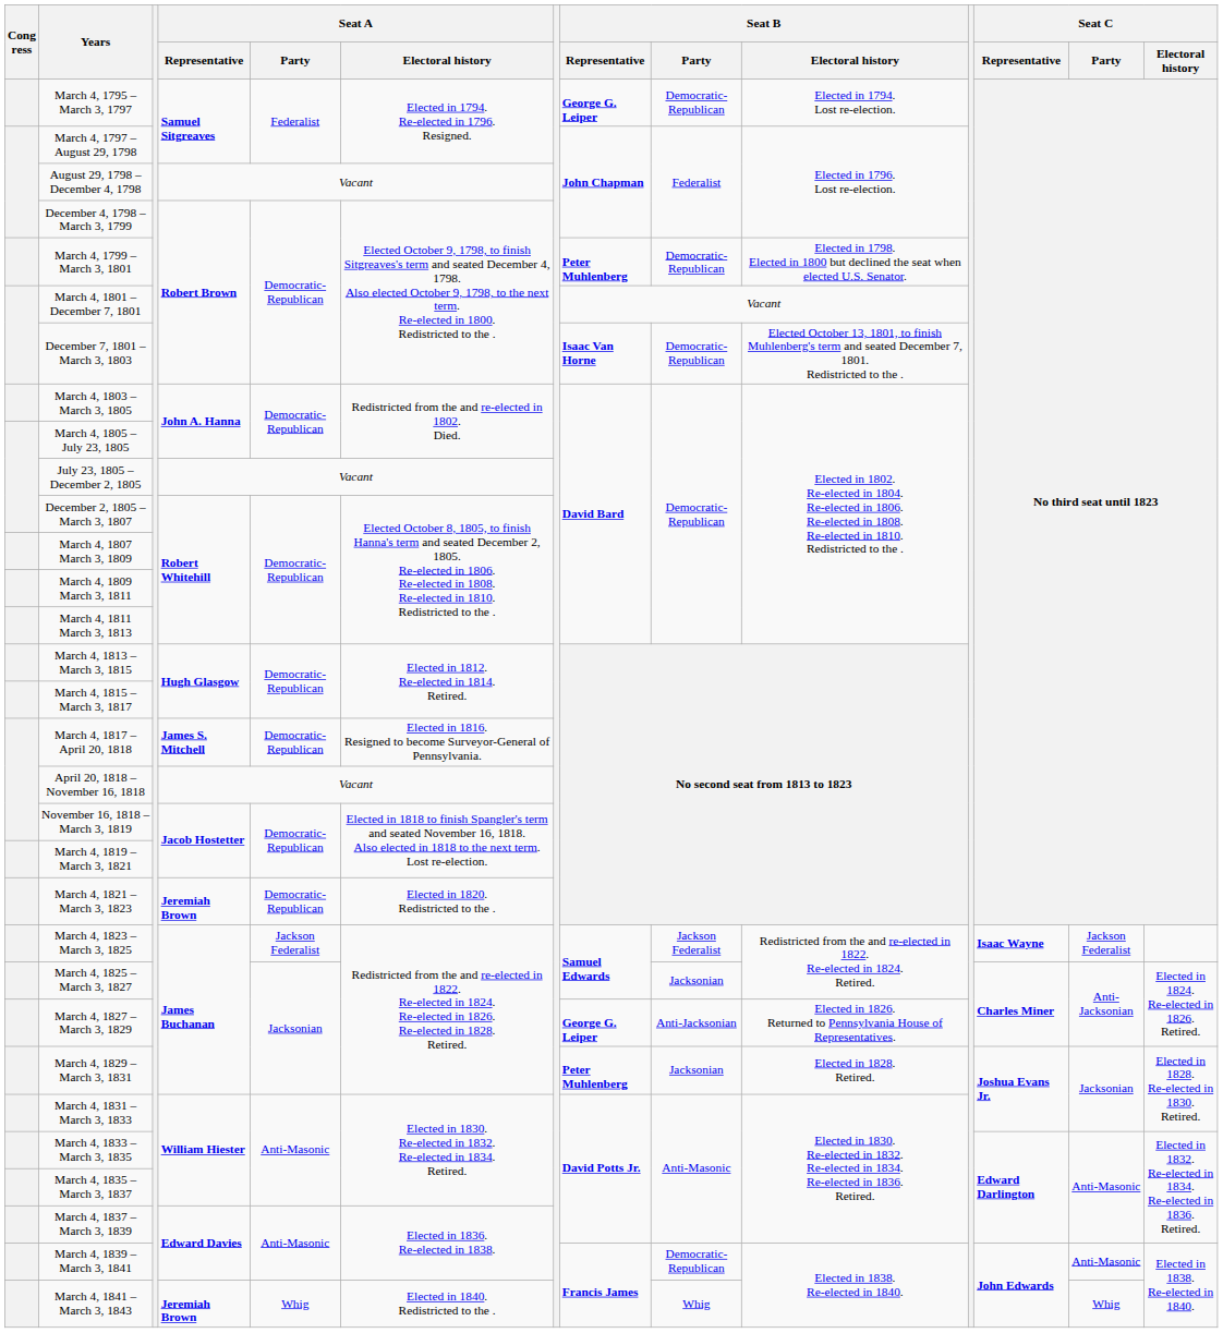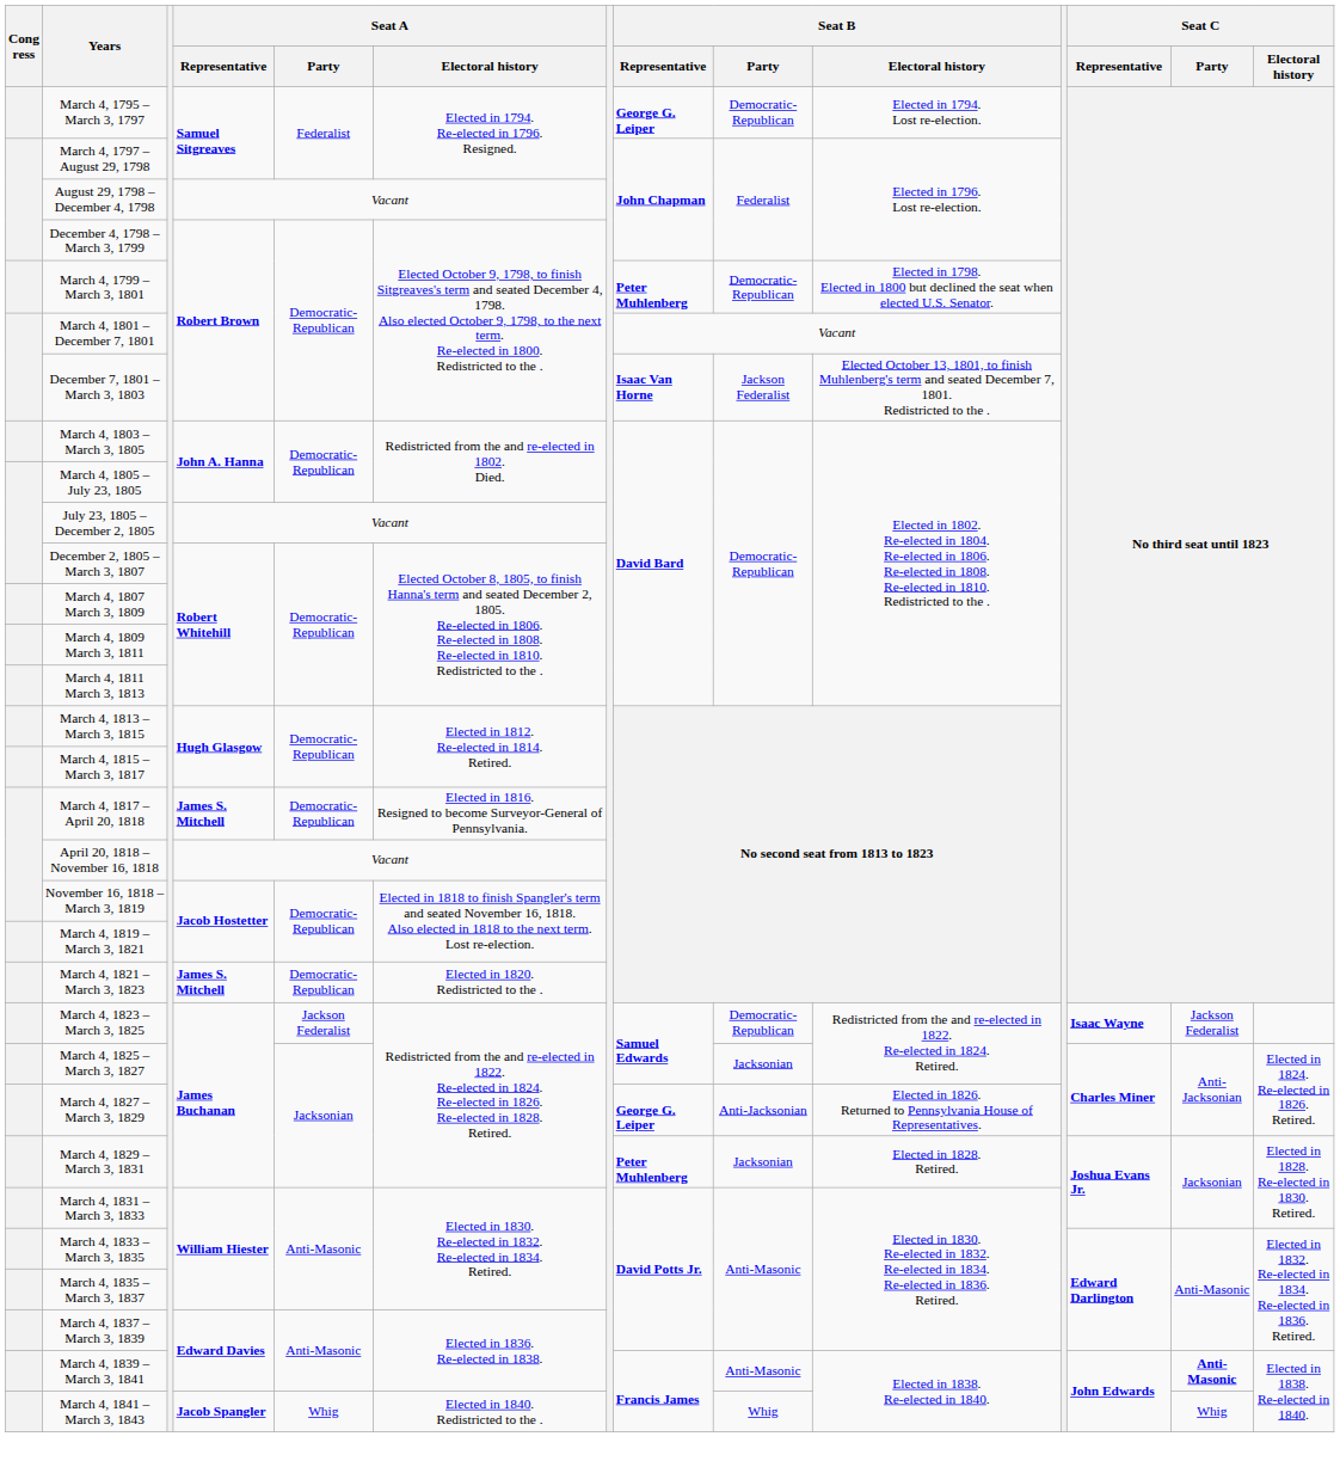 <table class=wikitable style="text-align:center">
 <tr style="height:3em">
 <th rowspan=2>Cong<br>ress</th>
 <th rowspan=2>Years</th>
 <th rowspan=99></th>
 <th colspan=3>Seat A</th>
 <th rowspan=99></th>
 <th colspan=3>Seat B</th>
 <th rowspan=99></th>
 <th colspan=3>Seat C</th>
 </tr>
 <tr style="height:3em">
 <th>Representative</th>
 <th>Party</th>
 <th>Electoral history</th>
 <th>Representative</th>
 <th>Party</th>
 <th>Electoral history</th>
 <th>Representative</th>
 <th>Party</th>
 <th>Electoral history</th>
 </tr>
 <tr style="height:3em">
 <th></th>
 <td nowrap>March 4, 1795 –<br>March 3, 1797</td>
 <td rowspan=2 align=left><br><strong><a href='#'>Samuel Sitgreaves</a></strong><br></td>
 <td rowspan=2 ><a href='#'>Federalist</a></td>
 <td rowspan=2><a href='#'>Elected in 1794</a>.<br><a href='#'>Re-elected in 1796</a>.<br>Resigned.</td>
 <td align=left><br><strong><a href='#'>George G. Leiper</a></strong><br></td>
 <td><a href='#'>Democratic-Republican</a></td>
 <td><a href='#'>Elected in 1794</a>.<br>Lost re-election.</td>
 <th rowspan=21 colspan=3>No third seat until 1823</th>
 </tr>
 <tr style="height:3em">
 <th rowspan=3></th>
 <td nowrap>March 4, 1797 –<br>August 29, 1798</td>
 <td rowspan=3 align=left><strong><a href='#'>John Chapman</a></strong><br></td>
 <td rowspan=3 ><a href='#'>Federalist</a></td>
 <td rowspan=3><a href='#'>Elected in 1796</a>.<br>Lost re-election.</td>
 </tr>
 <tr style="height:3em">
 <td nowrap>August 29, 1798 –<br>December 4, 1798</td>
 <td colspan=3><em>Vacant</em></td>
 </tr>
 <tr style="height:3em">
 <td nowrap>December 4, 1798 –<br>March 3, 1799</td>
 <td rowspan=4 align=left><strong><a href='#'>Robert Brown</a></strong><br></td>
 <td rowspan=4 ><a href='#'>Democratic-Republican</a></td>
 <td rowspan=4><a href='#'>Elected October 9, 1798, to finish Sitgreaves's term</a> and seated December 4, 1798.<br><a href='#'>Also elected October 9, 1798, to the next term</a>.<br><a href='#'>Re-elected in 1800</a>.<br>Redistricted to the .</td>
 </tr>
 <tr style="height:3em">
 <th></th>
 <td nowrap>March 4, 1799 –<br>March 3, 1801</td>
 <td align=left><br><strong><a href='#'>Peter Muhlenberg</a></strong><br></td>
 <td><a href='#'>Democratic-Republican</a></td>
 <td><a href='#'>Elected in 1798</a>.<br><a href='#'>Elected in 1800</a> but declined the seat when <a href='#'>elected U.S. Senator</a>.</td>
 </tr>
 <tr style="height:3em">
 <th rowspan=2></th>
 <td nowrap>March 4, 1801 –<br>December 7, 1801</td>
 <td colspan=3><em>Vacant</em></td>
 </tr>
 <tr style="height:3em">
 <td nowrap>December 7, 1801 –<br>March 3, 1803</td>
 <td align=left><strong><a href='#'>Isaac Van Horne</a></strong><br></td>
-<td><a href='#'>Democratic-Republican</a></td>
+<td><a href='#'>Jackson Federalist</a></td>
 <td><a href='#'>Elected October 13, 1801, to finish Muhlenberg's term</a> and seated December 7, 1801.<br>Redistricted to the .</td>
 </tr>
 <tr style="height:3em">
 <th></th>
 <td nowrap>March 4, 1803 –<br>March 3, 1805</td>
 <td rowspan=2 align=left><strong><a href='#'>John A. Hanna</a></strong><br></td>
 <td rowspan=2 ><a href='#'>Democratic-Republican</a></td>
 <td rowspan=2>Redistricted from the  and <a href='#'>re-elected in 1802</a>.<br>Died.</td>
 <td rowspan=7 align=left><strong><a href='#'>David Bard</a></strong><br></td>
 <td rowspan=7 ><a href='#'>Democratic-Republican</a></td>
 <td rowspan=7><a href='#'>Elected in 1802</a>.<br><a href='#'>Re-elected in 1804</a>.<br><a href='#'>Re-elected in 1806</a>.<br><a href='#'>Re-elected in 1808</a>.<br><a href='#'>Re-elected in 1810</a>.<br>Redistricted to the .</td>
 </tr>
 <tr style="height:3em">
 <th rowspan=3></th>
 <td nowrap>March 4, 1805 –<br>July 23, 1805</td>
 </tr>
 <tr style="height:3em">
 <td nowrap>July 23, 1805 –<br>December 2, 1805</td>
 <td colspan=3><em>Vacant</em></td>
 </tr>
 <tr style="height:3em">
 <td nowrap>December 2, 1805 –<br>March 3, 1807</td>
 <td rowspan=4 align=left><strong><a href='#'>Robert Whitehill</a></strong><br></td>
 <td rowspan=4 ><a href='#'>Democratic-Republican</a></td>
 <td rowspan=4><a href='#'>Elected October 8, 1805, to finish Hanna's term</a> and seated December 2, 1805.<br><a href='#'>Re-elected in 1806</a>.<br><a href='#'>Re-elected in 1808</a>.<br><a href='#'>Re-elected in 1810</a>.<br>Redistricted to the .</td>
 </tr>
 <tr style="height:3em">
 <th></th>
 <td nowrap>March 4, 1807<br>March 3, 1809</td>
 </tr>
 <tr style="height:3em">
 <th></th>
 <td nowrap>March 4, 1809<br>March 3, 1811</td>
 </tr>
 <tr style="height:3em">
 <th></th>
 <td nowrap>March 4, 1811<br>March 3, 1813</td>
 </tr>
 <tr style="height:3em">
 <th></th>
 <td nowrap>March 4, 1813 –<br>March 3, 1815</td>
 <td rowspan=2 align=left><strong><a href='#'>Hugh Glasgow</a></strong><br></td>
 <td rowspan=2 ><a href='#'>Democratic-Republican</a></td>
 <td rowspan=2><a href='#'>Elected in 1812</a>.<br><a href='#'>Re-elected in 1814</a>.<br>Retired.</td>
 <th rowspan=7 colspan=3>No second seat from 1813 to 1823</th>
 </tr>
 <tr style="height:3em">
 <th></th>
 <td nowrap>March 4, 1815 –<br>March 3, 1817</td>
 </tr>
 <tr style="height:3em">
 <th rowspan=3></th>
 <td nowrap>March 4, 1817 –<br>April 20, 1818</td>
 <td align=left><strong><a href='#'>James S. Mitchell</a></strong><br></td>
 <td><a href='#'>Democratic-Republican</a></td>
 <td><a href='#'>Elected in 1816</a>.<br>Resigned to become Surveyor-General of Pennsylvania.</td>
 </tr>
 <tr style="height:3em">
 <td nowrap>April 20, 1818 –<br>November 16, 1818</td>
 <td colspan=3><em>Vacant</em></td>
 </tr>
 <tr style="height:3em">
 <td nowrap>November 16, 1818 –<br>March 3, 1819</td>
 <td rowspan=2 align=left><strong><a href='#'>Jacob Hostetter</a></strong><br></td>
 <td rowspan=2 ><a href='#'>Democratic-Republican</a></td>
 <td rowspan=2><a href='#'>Elected in 1818 to finish Spangler's term</a> and seated November 16, 1818.<br><a href='#'>Also elected in 1818 to the next term</a>.<br>Lost re-election.</td>
 </tr>
 <tr style="height:3em">
 <th></th>
 <td nowrap>March 4, 1819 –<br>March 3, 1821</td>
 </tr>
 <tr style="height:3em">
 <th></th>
 <td nowrap>March 4, 1821 –<br>March 3, 1823</td>
-<td align=left><br><strong><a href='#'>Jeremiah Brown</a></strong><br></td>
+<td align=left><strong><a href='#'>James S. Mitchell</a></strong><br></td>
 <td><a href='#'>Democratic-Republican</a></td>
 <td><a href='#'>Elected in 1820</a>.<br>Redistricted to the .</td>
 </tr>
 <tr style="height:3em">
 <th></th>
 <td nowrap>March 4, 1823 –<br>March 3, 1825</td>
 <td rowspan=4 align=left><br><strong><a href='#'>James Buchanan</a></strong><br></td>
 <td><a href='#'>Jackson Federalist</a></td>
 <td rowspan=4>Redistricted from the  and <a href='#'>re-elected in 1822</a>.<br><a href='#'>Re-elected in 1824</a>.<br><a href='#'>Re-elected in 1826</a>.<br><a href='#'>Re-elected in 1828</a>.<br>Retired.</td>
 <td rowspan=2 align=left><br><strong><a href='#'>Samuel Edwards</a></strong><br></td>
-<td><a href='#'>Jackson Federalist</a></td>
+<td><a href='#'>Democratic-Republican</a></td>
 <td rowspan=2>Redistricted from the  and <a href='#'>re-elected in 1822</a>.<br><a href='#'>Re-elected in 1824</a>.<br>Retired.</td>
 <td align=left><strong><a href='#'>Isaac Wayne</a></strong><br></td>
 <td><a href='#'>Jackson Federalist</a></td>
 <td></td>
 </tr>
 <tr style="height:3em">
 <th></th>
 <td nowrap>March 4, 1825 –<br>March 3, 1827</td>
 <td rowspan=3 ><a href='#'>Jacksonian</a></td>
 <td><a href='#'>Jacksonian</a></td>
 <td rowspan=2 align=left><br><strong><a href='#'>Charles Miner</a></strong><br></td>
 <td rowspan=2 ><a href='#'>Anti-Jacksonian</a></td>
 <td rowspan=2><a href='#'>Elected in 1824</a>.<br><a href='#'>Re-elected in 1826</a>.<br>Retired.</td>
 </tr>
 <tr style="height:3em">
 <th></th>
 <td nowrap>March 4, 1827 –<br>March 3, 1829</td>
 <td align=left><br><strong><a href='#'>George G. Leiper</a></strong><br></td>
 <td><a href='#'>Anti-Jacksonian</a></td>
 <td><a href='#'>Elected in 1826</a>.<br>Returned to <a href='#'>Pennsylvania House of Representatives</a>.</td>
 </tr>
 <tr style="height:3em">
 <th></th>
 <td nowrap>March 4, 1829 –<br>March 3, 1831</td>
 <td align=left><br><strong><a href='#'>Peter Muhlenberg</a></strong><br></td>
 <td><a href='#'>Jacksonian</a></td>
 <td><a href='#'>Elected in 1828</a>.<br>Retired.</td>
 <td rowspan=2 align=left><strong><a href='#'>Joshua Evans Jr.</a></strong><br></td>
 <td rowspan=2 ><a href='#'>Jacksonian</a></td>
 <td rowspan=2><a href='#'>Elected in 1828</a>.<br><a href='#'>Re-elected in 1830</a>.<br>Retired.</td>
 </tr>
 <tr style="height:3em">
 <th></th>
 <td nowrap>March 4, 1831 –<br>March 3, 1833</td>
 <td rowspan=3 align=left><strong><a href='#'>William Hiester</a></strong><br></td>
 <td rowspan=3 ><a href='#'>Anti-Masonic</a></td>
 <td rowspan=3><a href='#'>Elected in 1830</a>.<br><a href='#'>Re-elected in 1832</a>.<br><a href='#'>Re-elected in 1834</a>.<br>Retired.</td>
 <td rowspan=4 align=left><strong><a href='#'>David Potts Jr.</a></strong><br></td>
 <td rowspan=4 ><a href='#'>Anti-Masonic</a></td>
 <td rowspan=4><a href='#'>Elected in 1830</a>.<br><a href='#'>Re-elected in 1832</a>.<br><a href='#'>Re-elected in 1834</a>.<br><a href='#'>Re-elected in 1836</a>.<br>Retired.</td>
 </tr>
 <tr style="height:3em">
 <th></th>
 <td nowrap>March 4, 1833 –<br>March 3, 1835</td>
 <td rowspan=3 align=left><strong><a href='#'>Edward Darlington</a></strong><br></td>
 <td rowspan=3 ><a href='#'>Anti-Masonic</a></td>
 <td rowspan=3><a href='#'>Elected in 1832</a>.<br><a href='#'>Re-elected in 1834</a>.<br><a href='#'>Re-elected in 1836</a>.<br>Retired.</td>
 </tr>
 <tr style="height:3em">
 <th></th>
 <td nowrap>March 4, 1835 –<br>March 3, 1837</td>
 </tr>
 <tr style="height:3em">
 <th></th>
 <td nowrap>March 4, 1837 –<br>March 3, 1839</td>
 <td rowspan=2 align=left><strong><a href='#'>Edward Davies</a></strong><br></td>
 <td rowspan=2 ><a href='#'>Anti-Masonic</a></td>
 <td rowspan=2><a href='#'>Elected in 1836</a>.<br><a href='#'>Re-elected in 1838</a>.<br></td>
 </tr>
 <tr style="height:3em">
 <th></th>
 <td nowrap>March 4, 1839 –<br>March 3, 1841</td>
 <td rowspan=2 align=left><br><strong><a href='#'>Francis James</a></strong><br></td>
-<td><a href='#'>Democratic-Republican</a></td>
+<td><a href='#'>Anti-Masonic</a></td>
 <td rowspan=2><a href='#'>Elected in 1838</a>.<br><a href='#'>Re-elected in 1840</a>.<br></td>
 <td rowspan=2 align=left><strong><a href='#'>John Edwards</a></strong><br></td>
-<td><a href='#'>Anti-Masonic</a></td>
+<td><strong><a href='#'>Anti-Masonic</a></strong></td>
 <td rowspan=2><a href='#'>Elected in 1838</a>.<br><a href='#'>Re-elected in 1840</a>.<br></td>
 </tr>
 <tr style="height:3em">
 <th></th>
 <td nowrap>March 4, 1841 –<br>March 3, 1843</td>
-<td align=left><br><strong><a href='#'>Jeremiah Brown</a></strong><br></td>
+<td align=left><strong><a href='#'>Jacob Spangler</a></strong><br></td>
 <td><a href='#'>Whig</a></td>
 <td><a href='#'>Elected in 1840</a>.<br>Redistricted to the .</td>
 <td><a href='#'>Whig</a></td>
 <td><a href='#'>Whig</a></td>
 </tr>
 </table>
